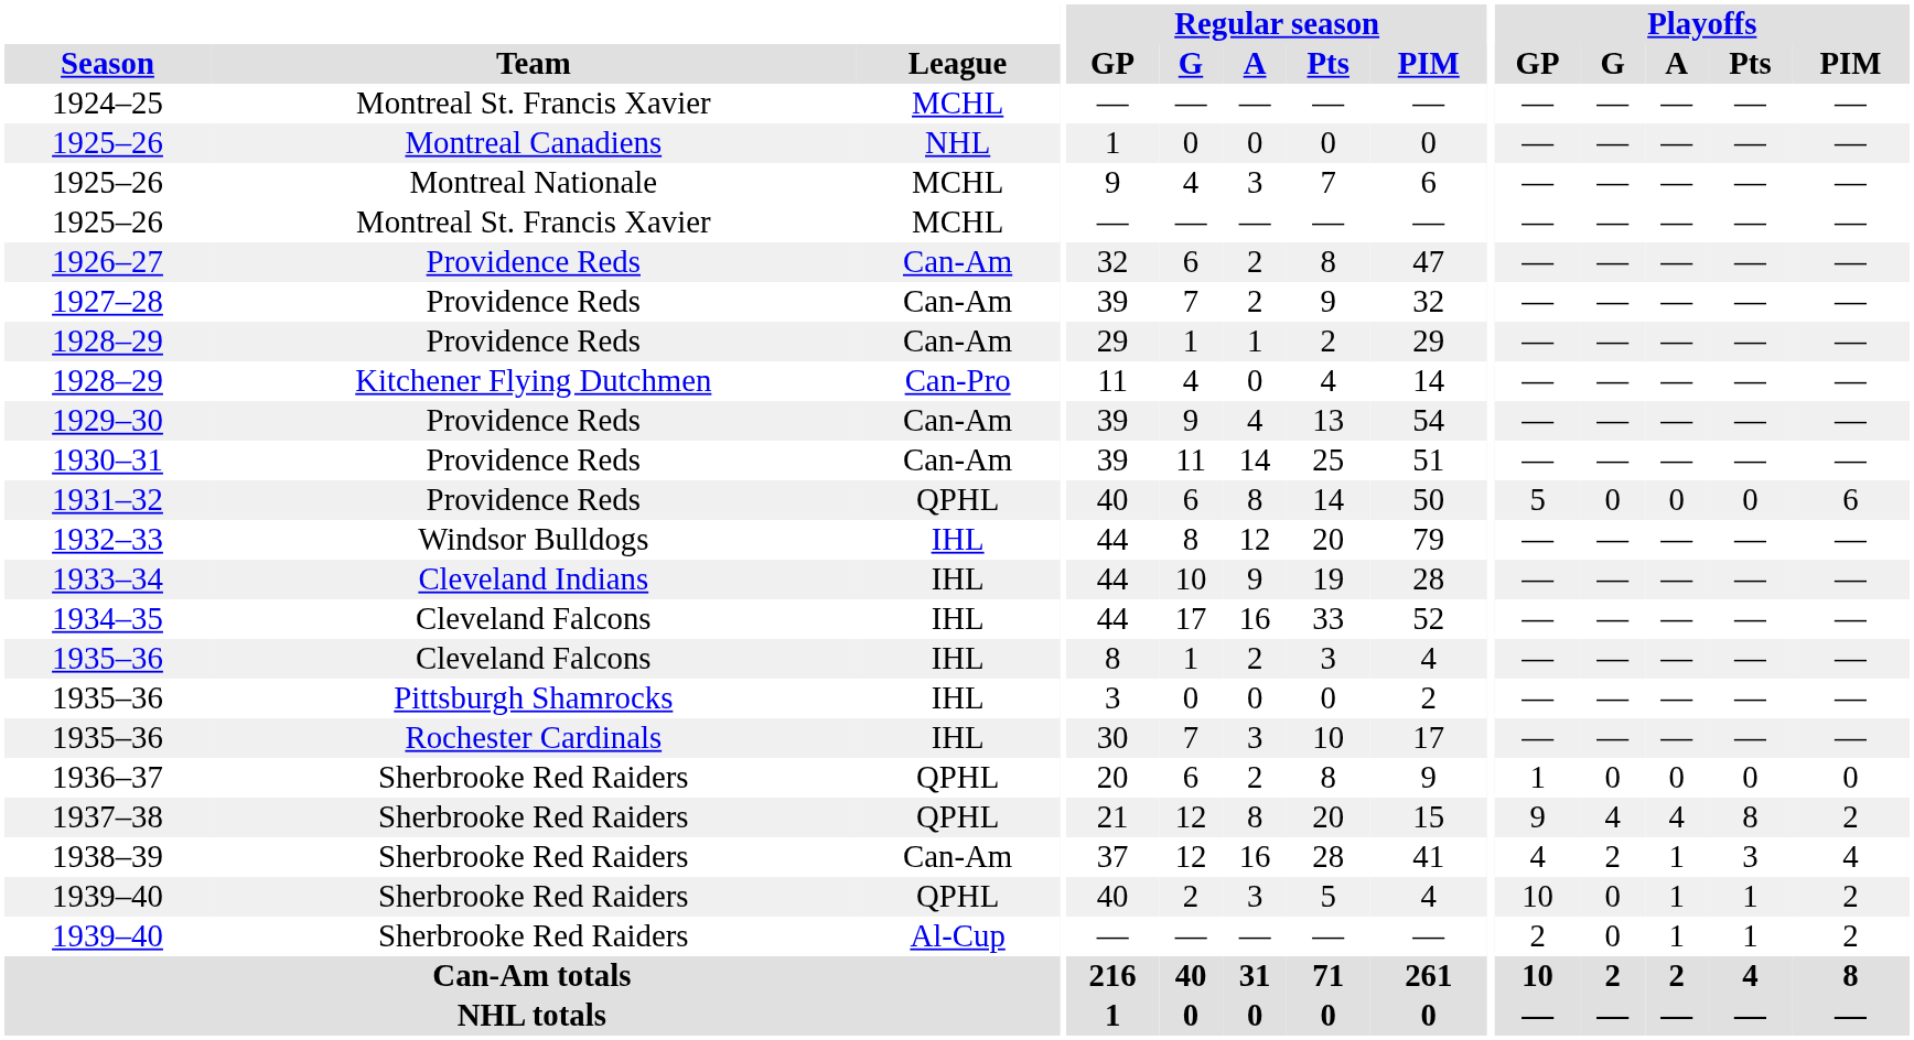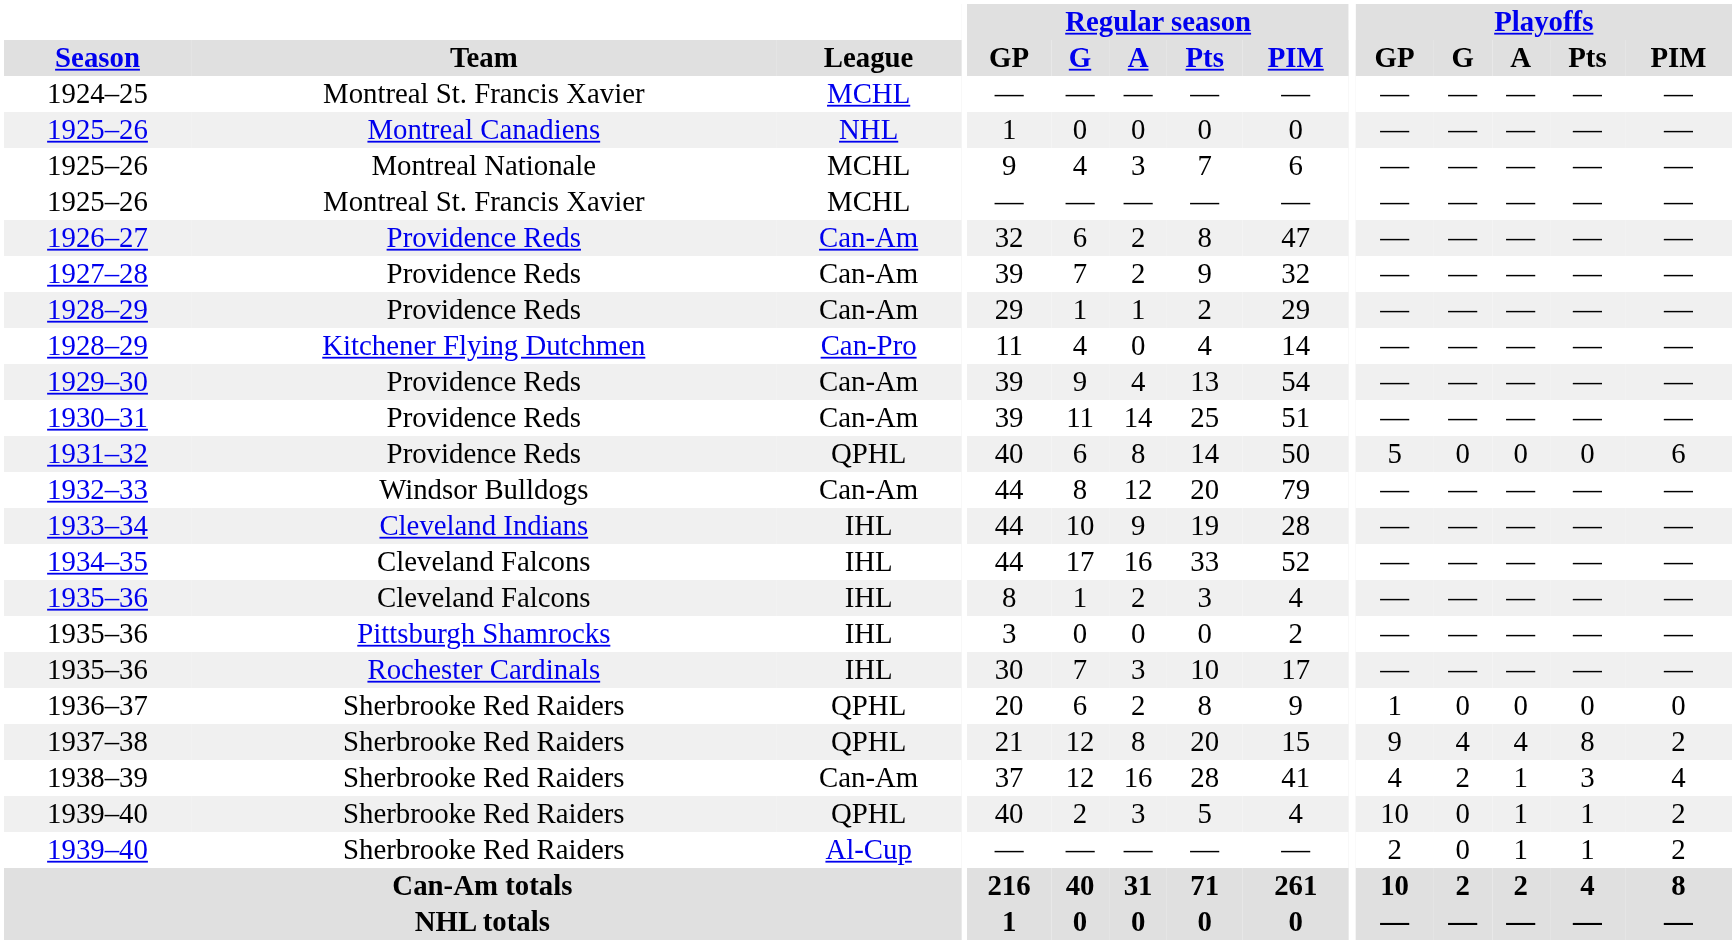 <table border="0" cellpadding="1" cellspacing="0" style="text-align:center; width:60em">
 <tr bgcolor="#e0e0e0">
 <th colspan="3" bgcolor="#ffffff"></th>
 <th rowspan="100" bgcolor="#ffffff"></th>
 <th colspan="5"><a href='#'>Regular season</a></th>
 <th rowspan="100" bgcolor="#ffffff"></th>
 <th colspan="5"><a href='#'>Playoffs</a></th>
 </tr>
 <tr bgcolor="#e0e0e0">
 <th><a href='#'>Season</a></th>
 <th>Team</th>
 <th>League</th>
 <th>GP</th>
 <th><a href='#'>G</a></th>
 <th><a href='#'>A</a></th>
 <th><a href='#'>Pts</a></th>
 <th><a href='#'>PIM</a></th>
 <th>GP</th>
 <th>G</th>
 <th>A</th>
 <th>Pts</th>
 <th>PIM</th>
 </tr>
 <tr>
 <td>1924–25</td>
 <td>Montreal St. Francis Xavier</td>
 <td><a href='#'>MCHL</a></td>
 <td>—</td>
 <td>—</td>
 <td>—</td>
 <td>—</td>
 <td>—</td>
 <td>—</td>
 <td>—</td>
 <td>—</td>
 <td>—</td>
 <td>—</td>
 </tr>
 <tr bgcolor="#f0f0f0">
 <td><a href='#'>1925–26</a></td>
 <td><a href='#'>Montreal Canadiens</a></td>
 <td><a href='#'>NHL</a></td>
 <td>1</td>
 <td>0</td>
 <td>0</td>
 <td>0</td>
 <td>0</td>
 <td>—</td>
 <td>—</td>
 <td>—</td>
 <td>—</td>
 <td>—</td>
 </tr>
 <tr>
 <td>1925–26</td>
 <td>Montreal Nationale</td>
 <td>MCHL</td>
 <td>9</td>
 <td>4</td>
 <td>3</td>
 <td>7</td>
 <td>6</td>
 <td>—</td>
 <td>—</td>
 <td>—</td>
 <td>—</td>
 <td>—</td>
 </tr>
 <tr>
 <td>1925–26</td>
 <td>Montreal St. Francis Xavier</td>
 <td>MCHL</td>
 <td>—</td>
 <td>—</td>
 <td>—</td>
 <td>—</td>
 <td>—</td>
 <td>—</td>
 <td>—</td>
 <td>—</td>
 <td>—</td>
 <td>—</td>
 </tr>
 <tr bgcolor="#f0f0f0">
 <td><a href='#'>1926–27</a></td>
 <td><a href='#'>Providence Reds</a></td>
 <td><a href='#'>Can-Am</a></td>
 <td>32</td>
 <td>6</td>
 <td>2</td>
 <td>8</td>
 <td>47</td>
 <td>—</td>
 <td>—</td>
 <td>—</td>
 <td>—</td>
 <td>—</td>
 </tr>
 <tr>
 <td><a href='#'>1927–28</a></td>
 <td>Providence Reds</td>
 <td>Can-Am</td>
 <td>39</td>
 <td>7</td>
 <td>2</td>
 <td>9</td>
 <td>32</td>
 <td>—</td>
 <td>—</td>
 <td>—</td>
 <td>—</td>
 <td>—</td>
 </tr>
 <tr bgcolor="#f0f0f0">
 <td><a href='#'>1928–29</a></td>
 <td>Providence Reds</td>
 <td>Can-Am</td>
 <td>29</td>
 <td>1</td>
 <td>1</td>
 <td>2</td>
 <td>29</td>
 <td>—</td>
 <td>—</td>
 <td>—</td>
 <td>—</td>
 <td>—</td>
 </tr>
 <tr>
 <td><a href='#'>1928–29</a></td>
 <td><a href='#'>Kitchener Flying Dutchmen</a></td>
 <td><a href='#'>Can-Pro</a></td>
 <td>11</td>
 <td>4</td>
 <td>0</td>
 <td>4</td>
 <td>14</td>
 <td>—</td>
 <td>—</td>
 <td>—</td>
 <td>—</td>
 <td>—</td>
 </tr>
 <tr bgcolor="#f0f0f0">
 <td><a href='#'>1929–30</a></td>
 <td>Providence Reds</td>
 <td>Can-Am</td>
 <td>39</td>
 <td>9</td>
 <td>4</td>
 <td>13</td>
 <td>54</td>
 <td>—</td>
 <td>—</td>
 <td>—</td>
 <td>—</td>
 <td>—</td>
 </tr>
 <tr>
 <td><a href='#'>1930–31</a></td>
 <td>Providence Reds</td>
 <td>Can-Am</td>
 <td>39</td>
 <td>11</td>
 <td>14</td>
 <td>25</td>
 <td>51</td>
 <td>—</td>
 <td>—</td>
 <td>—</td>
 <td>—</td>
 <td>—</td>
 </tr>
 <tr bgcolor="#f0f0f0">
 <td><a href='#'>1931–32</a></td>
 <td>Providence Reds</td>
 <td>QPHL</td>
 <td>40</td>
 <td>6</td>
 <td>8</td>
 <td>14</td>
 <td>50</td>
 <td>5</td>
 <td>0</td>
 <td>0</td>
 <td>0</td>
 <td>6</td>
 </tr>
 <tr>
 <td><a href='#'>1932–33</a></td>
 <td>Windsor Bulldogs</td>
-<td><a href='#'>IHL</a></td>
+<td>Can-Am</td>
 <td>44</td>
 <td>8</td>
 <td>12</td>
 <td>20</td>
 <td>79</td>
 <td>—</td>
 <td>—</td>
 <td>—</td>
 <td>—</td>
 <td>—</td>
 </tr>
 <tr bgcolor="#f0f0f0">
 <td><a href='#'>1933–34</a></td>
 <td><a href='#'>Cleveland Indians</a></td>
 <td>IHL</td>
 <td>44</td>
 <td>10</td>
 <td>9</td>
 <td>19</td>
 <td>28</td>
 <td>—</td>
 <td>—</td>
 <td>—</td>
 <td>—</td>
 <td>—</td>
 </tr>
 <tr>
 <td><a href='#'>1934–35</a></td>
 <td>Cleveland Falcons</td>
 <td>IHL</td>
 <td>44</td>
 <td>17</td>
 <td>16</td>
 <td>33</td>
 <td>52</td>
 <td>—</td>
 <td>—</td>
 <td>—</td>
 <td>—</td>
 <td>—</td>
 </tr>
 <tr bgcolor="#f0f0f0">
 <td><a href='#'>1935–36</a></td>
 <td>Cleveland Falcons</td>
 <td>IHL</td>
 <td>8</td>
 <td>1</td>
 <td>2</td>
 <td>3</td>
 <td>4</td>
 <td>—</td>
 <td>—</td>
 <td>—</td>
 <td>—</td>
 <td>—</td>
 </tr>
 <tr>
 <td>1935–36</td>
 <td><a href='#'>Pittsburgh Shamrocks</a></td>
 <td>IHL</td>
 <td>3</td>
 <td>0</td>
 <td>0</td>
 <td>0</td>
 <td>2</td>
 <td>—</td>
 <td>—</td>
 <td>—</td>
 <td>—</td>
 <td>—</td>
 </tr>
 <tr bgcolor="#f0f0f0">
 <td>1935–36</td>
 <td><a href='#'>Rochester Cardinals</a></td>
 <td>IHL</td>
 <td>30</td>
 <td>7</td>
 <td>3</td>
 <td>10</td>
 <td>17</td>
 <td>—</td>
 <td>—</td>
 <td>—</td>
 <td>—</td>
 <td>—</td>
 </tr>
 <tr>
 <td>1936–37</td>
 <td>Sherbrooke Red Raiders</td>
 <td>QPHL</td>
 <td>20</td>
 <td>6</td>
 <td>2</td>
 <td>8</td>
 <td>9</td>
 <td>1</td>
 <td>0</td>
 <td>0</td>
 <td>0</td>
 <td>0</td>
 </tr>
 <tr bgcolor="#f0f0f0">
 <td>1937–38</td>
 <td>Sherbrooke Red Raiders</td>
 <td>QPHL</td>
 <td>21</td>
 <td>12</td>
 <td>8</td>
 <td>20</td>
 <td>15</td>
 <td>9</td>
 <td>4</td>
 <td>4</td>
 <td>8</td>
 <td>2</td>
 </tr>
 <tr>
 <td>1938–39</td>
 <td>Sherbrooke Red Raiders</td>
 <td>Can-Am</td>
 <td>37</td>
 <td>12</td>
 <td>16</td>
 <td>28</td>
 <td>41</td>
 <td>4</td>
 <td>2</td>
 <td>1</td>
 <td>3</td>
 <td>4</td>
 </tr>
 <tr bgcolor="#f0f0f0">
 <td>1939–40</td>
 <td>Sherbrooke Red Raiders</td>
 <td>QPHL</td>
 <td>40</td>
 <td>2</td>
 <td>3</td>
 <td>5</td>
 <td>4</td>
 <td>10</td>
 <td>0</td>
 <td>1</td>
 <td>1</td>
 <td>2</td>
 </tr>
 <tr>
 <td><a href='#'>1939–40</a></td>
 <td>Sherbrooke Red Raiders</td>
 <td><a href='#'>Al-Cup</a></td>
 <td>—</td>
 <td>—</td>
 <td>—</td>
 <td>—</td>
 <td>—</td>
 <td>2</td>
 <td>0</td>
 <td>1</td>
 <td>1</td>
 <td>2</td>
 </tr>
 <tr bgcolor="#e0e0e0">
 <th colspan="3">Can-Am totals</th>
 <th>216</th>
 <th>40</th>
 <th>31</th>
 <th>71</th>
 <th>261</th>
 <th>10</th>
 <th>2</th>
 <th>2</th>
 <th>4</th>
 <th>8</th>
 </tr>
 <tr bgcolor="#e0e0e0">
 <th colspan="3">NHL totals</th>
 <th>1</th>
 <th>0</th>
 <th>0</th>
 <th>0</th>
 <th>0</th>
 <th>—</th>
 <th>—</th>
 <th>—</th>
 <th>—</th>
 <th>—</th>
 </tr>
 </table>
